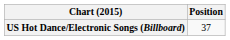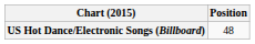 <table class="wikitable plainrowheaders" style="text-align:center">
 <tr>
 <th>Chart (2015)</th>
 <th>Position</th>
 </tr>
 <tr>
 <th scope="row">US Hot Dance/Electronic Songs (<em>Billboard</em>)</th>
-<td>37</td>
+<td>48</td>
 </tr>
 </table>
